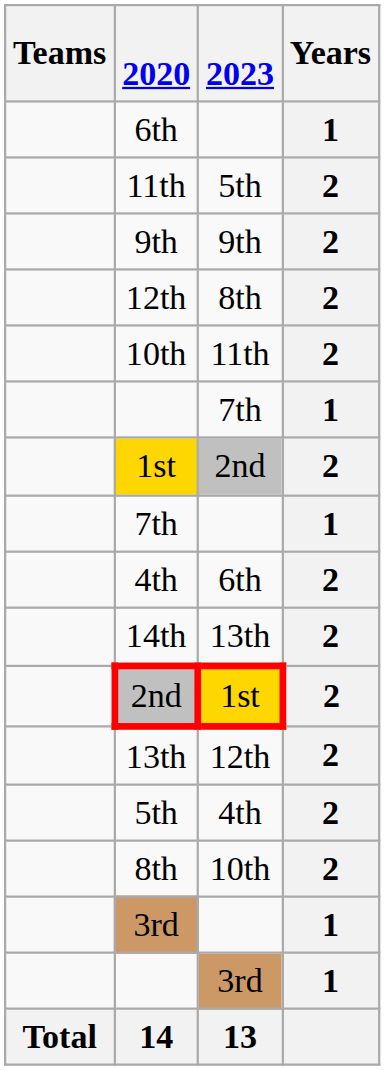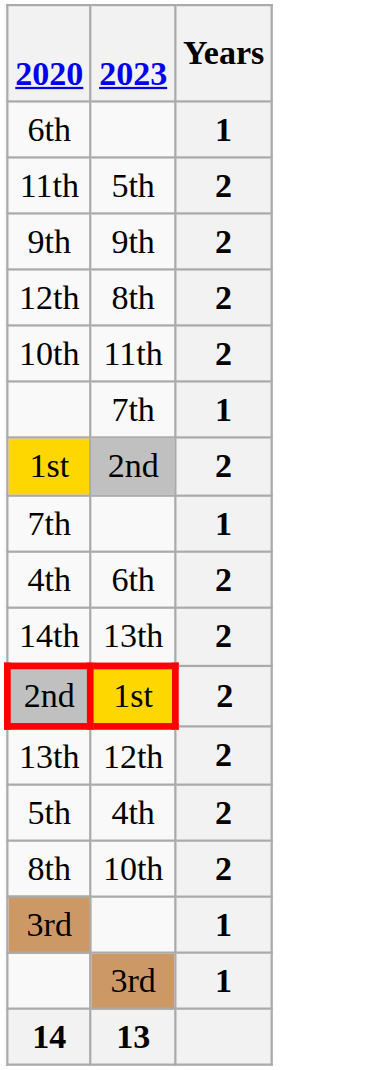 <table class="wikitable" style="font-size:95%; text-align: center;">
 <tr>
-<th>Teams</th>
 <th><br><a href='#'>2020</a></th>
 <th><br><a href='#'>2023</a></th>
 <th>Years</th>
 </tr>
 <tr>
-<td align="left"></td>
 <td>6th</td>
 <td></td>
 <th>1</th>
 </tr>
 <tr>
-<td align="left"></td>
 <td>11th</td>
 <td>5th</td>
 <th>2</th>
 </tr>
 <tr>
-<td align="left"></td>
 <td>9th</td>
 <td>9th</td>
 <th>2</th>
 </tr>
 <tr>
-<td align="left"></td>
 <td>12th</td>
 <td>8th</td>
 <th>2</th>
 </tr>
 <tr>
-<td align="left"></td>
 <td>10th</td>
 <td>11th</td>
 <th>2</th>
 </tr>
 <tr>
-<td align="left"></td>
 <td></td>
 <td>7th</td>
 <th>1</th>
 </tr>
 <tr>
-<td align="left"></td>
 <td style="background:gold;">1st</td>
 <td style="background:silver;">2nd</td>
 <th>2</th>
 </tr>
 <tr>
-<td align="left"></td>
 <td>7th</td>
 <td></td>
 <th>1</th>
 </tr>
 <tr>
-<td align="left"></td>
 <td>4th</td>
 <td>6th</td>
 <th>2</th>
 </tr>
 <tr>
-<td align="left"></td>
 <td>14th</td>
 <td>13th</td>
 <th>2</th>
 </tr>
 <tr>
-<td align="left"></td>
 <td style="border: 3px solid red; background:silver;">2nd</td>
 <td style="border: 3px solid red; background:gold;">1st</td>
 <th>2</th>
 </tr>
 <tr>
-<td align="left"></td>
 <td>13th</td>
 <td>12th</td>
 <th>2</th>
 </tr>
 <tr>
-<td align="left"></td>
 <td>5th</td>
 <td>4th</td>
 <th>2</th>
 </tr>
 <tr>
-<td align="left"></td>
 <td>8th</td>
 <td>10th</td>
 <th>2</th>
 </tr>
 <tr>
-<td align="left"></td>
 <td style="background:#cc9966;">3rd</td>
 <td></td>
 <th>1</th>
 </tr>
 <tr>
-<td align="left"></td>
 <td></td>
 <td style="background:#cc9966;">3rd</td>
 <th>1</th>
 </tr>
 <tr>
-<th>Total</th>
 <th>14</th>
 <th>13</th>
 <th></th>
 </tr>
 </table>
